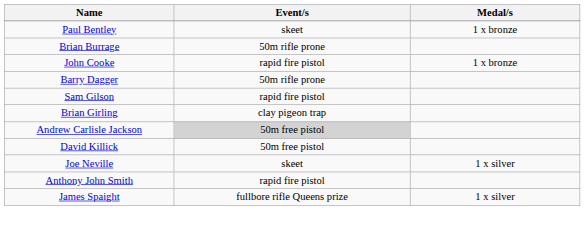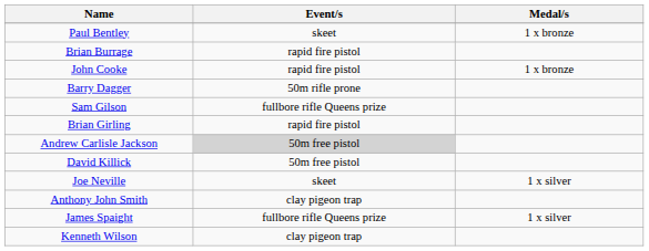 <table class="wikitable" style="text-align: center">
 <tr>
 <th width=250>Name</th>
 <th width=350>Event/s</th>
 <th width=250>Medal/s</th>
 </tr>
 <tr>
 </tr>
 <tr>
 <td><a href='#'>Paul Bentley</a></td>
 <td>skeet</td>
 <td>1 x bronze</td>
 </tr>
 <tr>
 <td><a href='#'>Brian Burrage</a></td>
-<td>50m rifle prone</td>
+<td>rapid fire pistol</td>
 <td></td>
 </tr>
 <tr>
 <td><a href='#'>John Cooke</a></td>
 <td>rapid fire pistol</td>
 <td>1 x bronze</td>
 </tr>
 <tr>
 <td><a href='#'>Barry Dagger</a></td>
 <td>50m rifle prone</td>
 <td></td>
 </tr>
 <tr>
 <td><a href='#'>Sam Gilson</a></td>
-<td>rapid fire pistol</td>
+<td>fullbore rifle Queens prize</td>
 <td></td>
 </tr>
 <tr>
 <td><a href='#'>Brian Girling</a></td>
-<td>clay pigeon trap</td>
+<td>rapid fire pistol</td>
 <td></td>
 </tr>
 <tr>
 <td><a href='#'>Andrew Carlisle Jackson</a></td>
 <td style="background: lightgrey;">50m free pistol</td>
 <td></td>
 </tr>
 <tr>
 <td><a href='#'>David Killick</a></td>
 <td>50m free pistol</td>
 <td></td>
 </tr>
 <tr>
 <td><a href='#'>Joe Neville</a></td>
 <td>skeet</td>
 <td>1 x silver</td>
 </tr>
 <tr>
 <td><a href='#'>Anthony John Smith</a></td>
-<td>rapid fire pistol</td>
+<td>clay pigeon trap</td>
 <td></td>
 </tr>
 <tr>
 <td><a href='#'>James Spaight</a></td>
 <td>fullbore rifle Queens prize</td>
 <td>1 x silver</td>
 </tr>
+<tr>
+<td><a href='#'>Kenneth Wilson</a></td>
+<td>clay pigeon trap</td>
+<td></td>
+</tr>
 </table>
